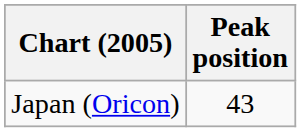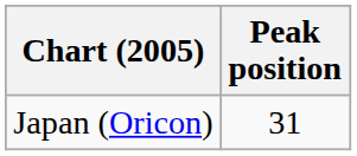 <table class="wikitable sortable plainrowheaders">
 <tr>
 <th scope="col">Chart (2005)</th>
 <th scope="col">Peak<br>position</th>
 </tr>
 <tr>
 <td>Japan (<a href='#'>Oricon</a>)</td>
-<td style="text-align:center;">43</td>
+<td style="text-align:center;">31</td>
 </tr>
 </table>
